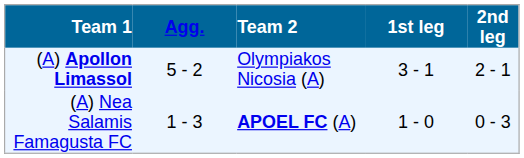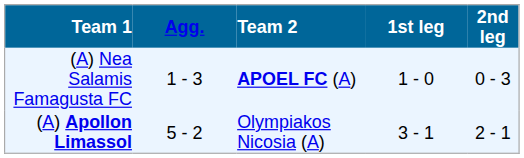 <table cellspacing="0" style="background: #EBF5FF; border: 1px #aaa solid; border-collapse: collapse; font-size: 95%;" width=70%>
 <tr bgcolor=#006699 style="color:white;">
 <th width=25% align="right">Team 1</th>
 <th width=20% align="center"><a href='#'>Agg.</a></th>
 <th width=25% align="left">Team 2</th>
 <th width=20% align="center">1st leg</th>
 <th width=20% align="center">2nd leg</th>
 </tr>
 <tr>
+<td align=right>(<a href='#'>A</a>) <a href='#'>Nea Salamis Famagusta FC</a></td>
+<td align=center>1 - 3</td>
+<td align=left><strong><a href='#'>APOEL FC</a></strong> (<a href='#'>A</a>)</td>
+<td align=center>1 - 0</td>
+<td align=center>0 - 3</td>
+</tr>
+<tr>
 <td align=right>(<a href='#'>A</a>) <strong><a href='#'>Apollon Limassol</a></strong></td>
 <td align=center>5 - 2</td>
 <td align=left><a href='#'>Olympiakos Nicosia</a> (<a href='#'>A</a>)</td>
 <td align=center>3 - 1</td>
 <td align=center>2 - 1</td>
 </tr>
 <tr>
-<td align=right>(<a href='#'>A</a>) <a href='#'>Nea Salamis Famagusta FC</a></td>
-<td align=center>1 - 3</td>
-<td align=left><strong><a href='#'>APOEL FC</a></strong> (<a href='#'>A</a>)</td>
-<td align=center>1 - 0</td>
-<td align=center>0 - 3</td>
-</tr>
-<tr>
 </tr>
 </table>
